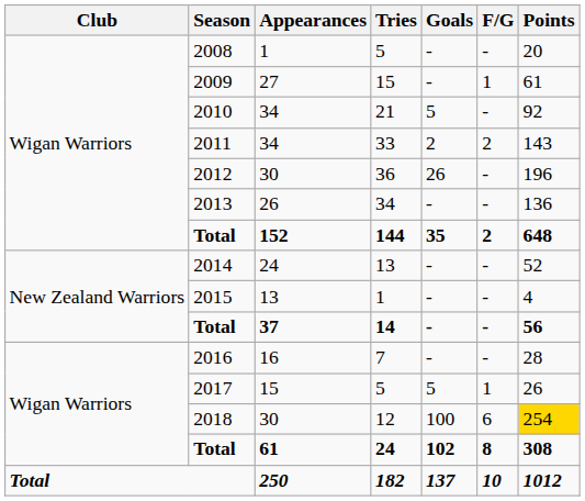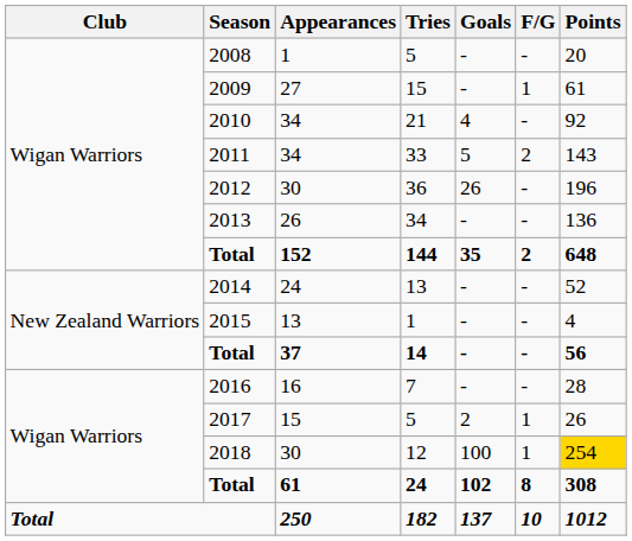 <table class="wikitable">
 <tr>
 <th>Club</th>
 <th>Season</th>
 <th>Appearances</th>
 <th>Tries</th>
 <th>Goals</th>
 <th>F/G</th>
 <th>Points</th>
 </tr>
 <tr>
 <td rowspan="7">Wigan Warriors</td>
 <td>2008</td>
 <td>1</td>
 <td>5</td>
 <td>-</td>
 <td>-</td>
 <td>20</td>
 </tr>
 <tr>
 <td>2009</td>
 <td>27</td>
 <td>15</td>
 <td>-</td>
 <td>1</td>
 <td>61</td>
 </tr>
 <tr>
 <td>2010</td>
 <td>34</td>
 <td>21</td>
-<td>5</td>
+<td>4</td>
 <td>-</td>
 <td>92</td>
 </tr>
 <tr>
 <td>2011</td>
 <td>34</td>
 <td>33</td>
-<td>2</td>
+<td>5</td>
 <td>2</td>
 <td>143</td>
 </tr>
 <tr>
 <td>2012</td>
 <td>30</td>
 <td>36</td>
 <td>26</td>
 <td>-</td>
 <td>196</td>
 </tr>
 <tr>
 <td>2013</td>
 <td>26</td>
 <td>34</td>
 <td>-</td>
 <td>-</td>
 <td>136</td>
 </tr>
 <tr>
 <td><strong>Total</strong></td>
 <td><strong>152</strong></td>
 <td><strong>144</strong></td>
 <td><strong>35</strong></td>
 <td><strong>2</strong></td>
 <td><strong>648</strong></td>
 </tr>
 <tr>
 <td rowspan="3">New Zealand Warriors</td>
 <td>2014</td>
 <td>24</td>
 <td>13</td>
 <td>-</td>
 <td>-</td>
 <td>52</td>
 </tr>
 <tr>
 <td>2015</td>
 <td>13</td>
 <td>1</td>
 <td>-</td>
 <td>-</td>
 <td>4</td>
 </tr>
 <tr>
 <td><strong>Total</strong></td>
 <td><strong>37</strong></td>
 <td><strong>14</strong></td>
 <td><strong>-</strong></td>
 <td><strong>-</strong></td>
 <td><strong>56</strong></td>
 </tr>
 <tr>
 <td rowspan="4">Wigan Warriors</td>
 <td>2016</td>
 <td>16</td>
 <td>7</td>
 <td>-</td>
 <td>-</td>
 <td>28</td>
 </tr>
 <tr>
 <td>2017</td>
 <td>15</td>
 <td>5</td>
-<td>5</td>
+<td>2</td>
 <td>1</td>
 <td>26</td>
 </tr>
 <tr>
 <td>2018</td>
 <td>30</td>
 <td>12</td>
 <td>100</td>
-<td>6</td>
+<td>1</td>
 <td style="background: gold;">254</td>
 </tr>
 <tr>
 <td><strong>Total</strong></td>
 <td><strong>61</strong></td>
 <td><strong>24</strong></td>
 <td><strong>102</strong></td>
 <td><strong>8</strong></td>
 <td><strong>308</strong></td>
 </tr>
 <tr>
 <td colspan="2"><strong><em>Total</em></strong></td>
 <td><strong><em>250</em></strong></td>
 <td><strong><em>182</em></strong></td>
 <td><strong><em>137</em></strong></td>
 <td><strong><em>10</em></strong></td>
 <td><strong><em>1012</em></strong></td>
 </tr>
 </table>
